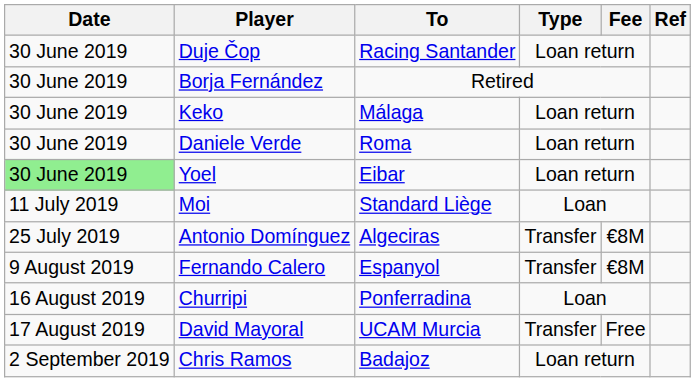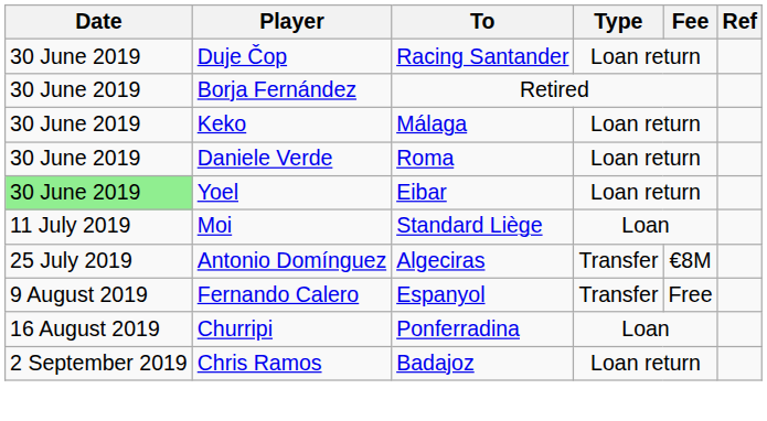 <table class="wikitable">
 <tr>
 <th>Date</th>
 <th>Player</th>
 <th>To</th>
 <th>Type</th>
 <th>Fee</th>
 <th>Ref</th>
 </tr>
 <tr>
 <td>30 June 2019</td>
 <td> <a href='#'>Duje Čop</a></td>
 <td><a href='#'>Racing Santander</a></td>
 <td style="text-align:center;" colspan="2">Loan return</td>
 <td align=center></td>
 </tr>
 <tr>
 <td>30 June 2019</td>
 <td> <a href='#'>Borja Fernández</a></td>
 <td style="text-align:center;" colspan="3">Retired</td>
 <td align=center></td>
 </tr>
 <tr>
 <td>30 June 2019</td>
 <td> <a href='#'>Keko</a></td>
 <td><a href='#'>Málaga</a></td>
 <td style="text-align:center;" colspan="2">Loan return</td>
 <td align=center></td>
 </tr>
 <tr>
 <td>30 June 2019</td>
 <td> <a href='#'>Daniele Verde</a></td>
 <td> <a href='#'>Roma</a></td>
 <td style="text-align:center;" colspan="2">Loan return</td>
 <td align=center></td>
 </tr>
 <tr>
 <td style="background: lightgreen;">30 June 2019</td>
 <td> <a href='#'>Yoel</a></td>
 <td><a href='#'>Eibar</a></td>
 <td style="text-align:center;" colspan="2">Loan return</td>
 <td align=center></td>
 </tr>
 <tr>
 <td>11 July 2019</td>
 <td> <a href='#'>Moi</a></td>
 <td> <a href='#'>Standard Liège</a></td>
 <td style="text-align:center;" colspan="2">Loan</td>
 <td align=center></td>
 </tr>
 <tr>
 <td>25 July 2019</td>
 <td> <a href='#'>Antonio Domínguez</a></td>
 <td><a href='#'>Algeciras</a></td>
 <td align=center>Transfer</td>
 <td align=center>€8M</td>
 <td align=center></td>
 </tr>
 <tr>
 <td>9 August 2019</td>
 <td> <a href='#'>Fernando Calero</a></td>
 <td><a href='#'>Espanyol</a></td>
 <td align=center>Transfer</td>
-<td align=center>€8M</td>
+<td align=center>Free</td>
 <td align=center></td>
 </tr>
 <tr>
 <td>16 August 2019</td>
 <td> <a href='#'>Churripi</a></td>
 <td><a href='#'>Ponferradina</a></td>
 <td style="text-align:center;" colspan="2">Loan</td>
 <td align=center></td>
 </tr>
 <tr>
-<td>17 August 2019</td>
-<td> <a href='#'>David Mayoral</a></td>
-<td><a href='#'>UCAM Murcia</a></td>
-<td align=center>Transfer</td>
-<td align=center>Free</td>
-<td align=center></td>
-</tr>
-<tr>
 <td>2 September 2019</td>
 <td> <a href='#'>Chris Ramos</a></td>
 <td><a href='#'>Badajoz</a></td>
 <td style="text-align:center;" colspan="2">Loan return</td>
 <td align=center></td>
 </tr>
 </table>
